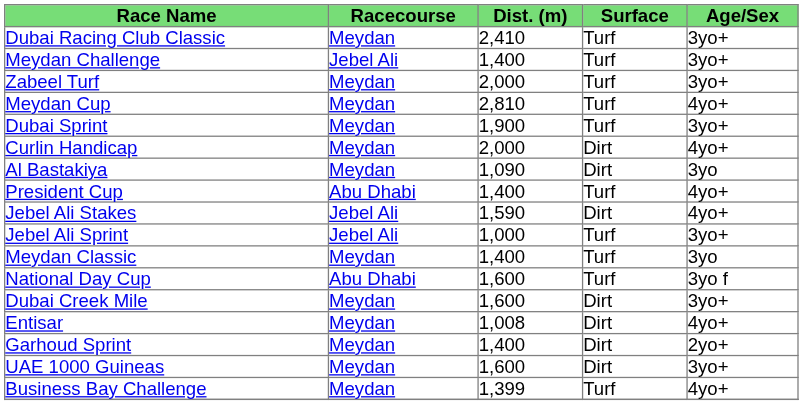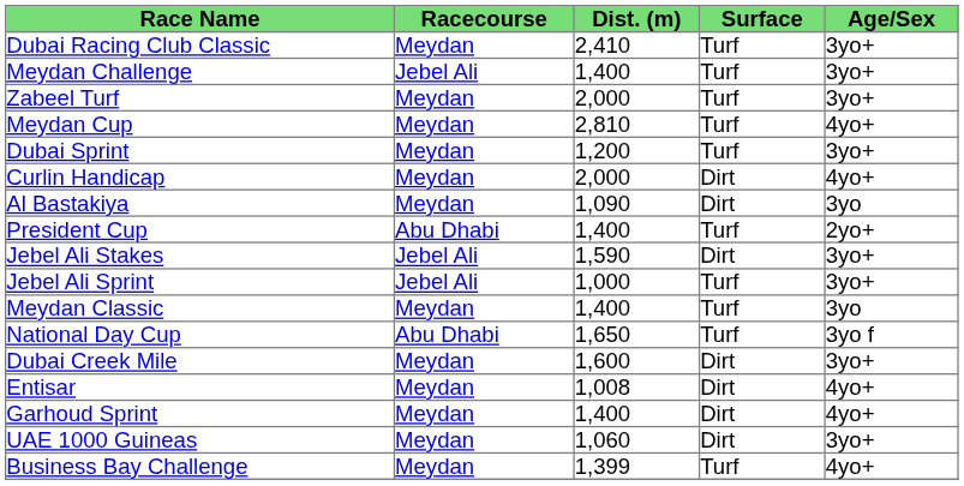 <table class = "sortable" | border="1" cellpadding="0" style="border-collapse: collapse; font-size:90%">
 <tr bgcolor="#77dd77" align="center">
 <th>Race Name</th>
 <th>Racecourse</th>
 <th>Dist. (m)</th>
 <th>Surface</th>
 <th>Age/Sex</th>
 </tr>
 <tr>
 <td><a href='#'>Dubai Racing Club Classic</a></td>
 <td><a href='#'>Meydan</a></td>
 <td>2,410</td>
 <td>Turf</td>
 <td>3yo+</td>
 </tr>
 <tr>
 <td><a href='#'>Meydan Challenge</a></td>
 <td><a href='#'>Jebel Ali</a></td>
 <td>1,400</td>
 <td>Turf</td>
 <td>3yo+</td>
 </tr>
 <tr>
 <td><a href='#'>Zabeel Turf</a></td>
 <td><a href='#'>Meydan</a></td>
 <td>2,000</td>
 <td>Turf</td>
 <td>3yo+</td>
 </tr>
 <tr>
 <td><a href='#'>Meydan Cup</a></td>
 <td><a href='#'>Meydan</a></td>
 <td>2,810</td>
 <td>Turf</td>
 <td>4yo+</td>
 </tr>
 <tr>
 <td><a href='#'>Dubai Sprint</a></td>
 <td><a href='#'>Meydan</a></td>
-<td>1,900</td>
+<td>1,200</td>
 <td>Turf</td>
 <td>3yo+</td>
 </tr>
 <tr>
 <td><a href='#'>Curlin Handicap</a></td>
 <td><a href='#'>Meydan</a></td>
 <td>2,000</td>
 <td>Dirt</td>
 <td>4yo+</td>
 </tr>
 <tr>
 <td width=250px><a href='#'>Al Bastakiya</a></td>
 <td width=115px><a href='#'>Meydan</a></td>
 <td width=80px>1,090</td>
 <td width=80px>Dirt</td>
 <td width=85px>3yo</td>
 </tr>
 <tr>
 <td><a href='#'>President Cup</a></td>
 <td><a href='#'>Abu Dhabi</a></td>
 <td>1,400</td>
 <td>Turf</td>
-<td>4yo+</td>
+<td>2yo+</td>
 </tr>
 <tr>
 <td><a href='#'>Jebel Ali Stakes</a></td>
 <td><a href='#'>Jebel Ali</a></td>
 <td>1,590</td>
 <td>Dirt</td>
-<td>4yo+</td>
+<td>3yo+</td>
 </tr>
 <tr>
 <td><a href='#'>Jebel Ali Sprint</a></td>
 <td><a href='#'>Jebel Ali</a></td>
 <td>1,000</td>
 <td>Turf</td>
 <td>3yo+</td>
 </tr>
 <tr>
 <td><a href='#'>Meydan Classic</a></td>
 <td><a href='#'>Meydan</a></td>
 <td>1,400</td>
 <td>Turf</td>
 <td>3yo</td>
 </tr>
 <tr>
 <td><a href='#'>National Day Cup</a></td>
 <td><a href='#'>Abu Dhabi</a></td>
-<td>1,600</td>
+<td>1,650</td>
 <td>Turf</td>
 <td>3yo f</td>
 </tr>
 <tr>
 <td><a href='#'>Dubai Creek Mile</a></td>
 <td><a href='#'>Meydan</a></td>
 <td>1,600</td>
 <td>Dirt</td>
 <td>3yo+</td>
 </tr>
 <tr>
 <td><a href='#'>Entisar</a></td>
 <td><a href='#'>Meydan</a></td>
 <td>1,008</td>
 <td>Dirt</td>
 <td>4yo+</td>
 </tr>
 <tr>
 <td><a href='#'>Garhoud Sprint</a></td>
 <td><a href='#'>Meydan</a></td>
 <td>1,400</td>
 <td>Dirt</td>
-<td>2yo+</td>
+<td>4yo+</td>
 </tr>
 <tr>
 <td><a href='#'>UAE 1000 Guineas</a></td>
 <td><a href='#'>Meydan</a></td>
-<td>1,600</td>
+<td>1,060</td>
 <td>Dirt</td>
 <td>3yo+</td>
 </tr>
 <tr>
 <td><a href='#'>Business Bay Challenge</a></td>
 <td><a href='#'>Meydan</a></td>
 <td>1,399</td>
 <td>Turf</td>
 <td>4yo+</td>
 </tr>
 <tr>
 </tr>
 </table>
